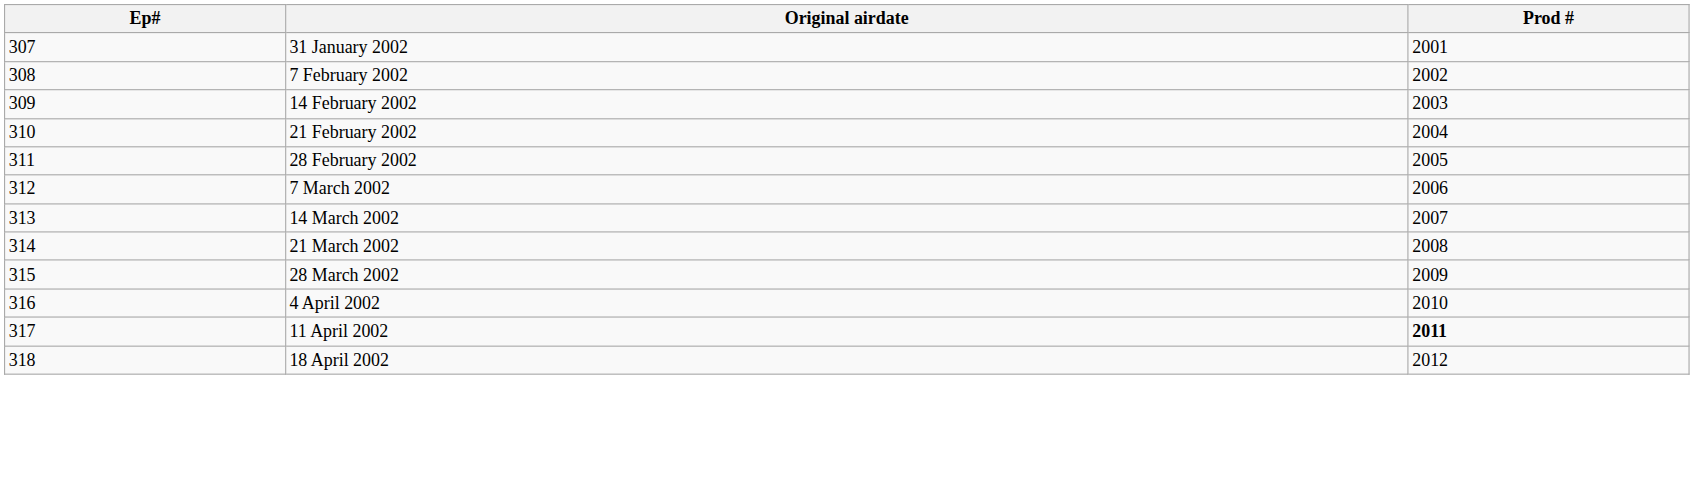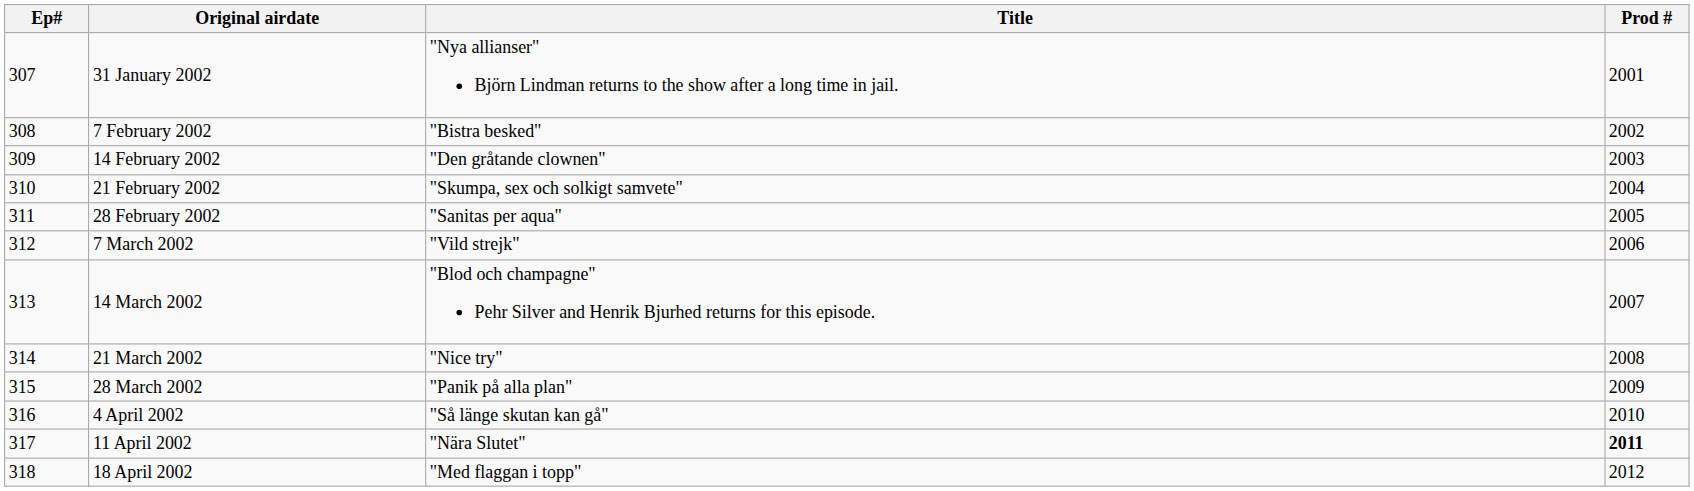 <table class="wikitable" width=95%>
 <tr>
 <th width=5%>Ep#</th>
 <th width=20%>Original airdate</th>
+<th>Title</th>
 <th width=5%>Prod #</th>
 </tr>
 <tr>
 <td>307</td>
 <td>31 January 2002</td>
+<td>"Nya allianser"<br><ul><li>Björn Lindman returns to the show after a long time in jail.</li></ul></td>
 <td>2001</td>
 </tr>
 <tr>
 <td>308</td>
 <td>7 February 2002</td>
+<td>"Bistra besked"</td>
 <td>2002</td>
 </tr>
 <tr>
 <td>309</td>
 <td>14 February 2002</td>
+<td>"Den gråtande clownen"</td>
 <td>2003</td>
 </tr>
 <tr>
 <td>310</td>
 <td>21 February 2002</td>
+<td>"Skumpa, sex och solkigt samvete"</td>
 <td>2004</td>
 </tr>
 <tr>
 <td>311</td>
 <td>28 February 2002</td>
+<td>"Sanitas per aqua"</td>
 <td>2005</td>
 </tr>
 <tr>
 <td>312</td>
 <td>7 March 2002</td>
+<td>"Vild strejk"</td>
 <td>2006</td>
 </tr>
 <tr>
 <td>313</td>
 <td>14 March 2002</td>
+<td>"Blod och champagne"<br><ul><li>Pehr Silver and Henrik Bjurhed returns for this episode.</li></ul></td>
 <td>2007</td>
 </tr>
 <tr>
 <td>314</td>
 <td>21 March 2002</td>
+<td>"Nice try"</td>
 <td>2008</td>
 </tr>
 <tr>
 <td>315</td>
 <td>28 March 2002</td>
+<td>"Panik på alla plan"</td>
 <td>2009</td>
 </tr>
 <tr>
 <td>316</td>
 <td>4 April 2002</td>
+<td>"Så länge skutan kan gå"</td>
 <td>2010</td>
 </tr>
 <tr>
 <td>317</td>
 <td>11 April 2002</td>
+<td>"Nära Slutet"</td>
 <td><strong>2011</strong></td>
 </tr>
 <tr>
 <td>318</td>
 <td>18 April 2002</td>
+<td>"Med flaggan i topp"</td>
 <td>2012</td>
 </tr>
 </table>
